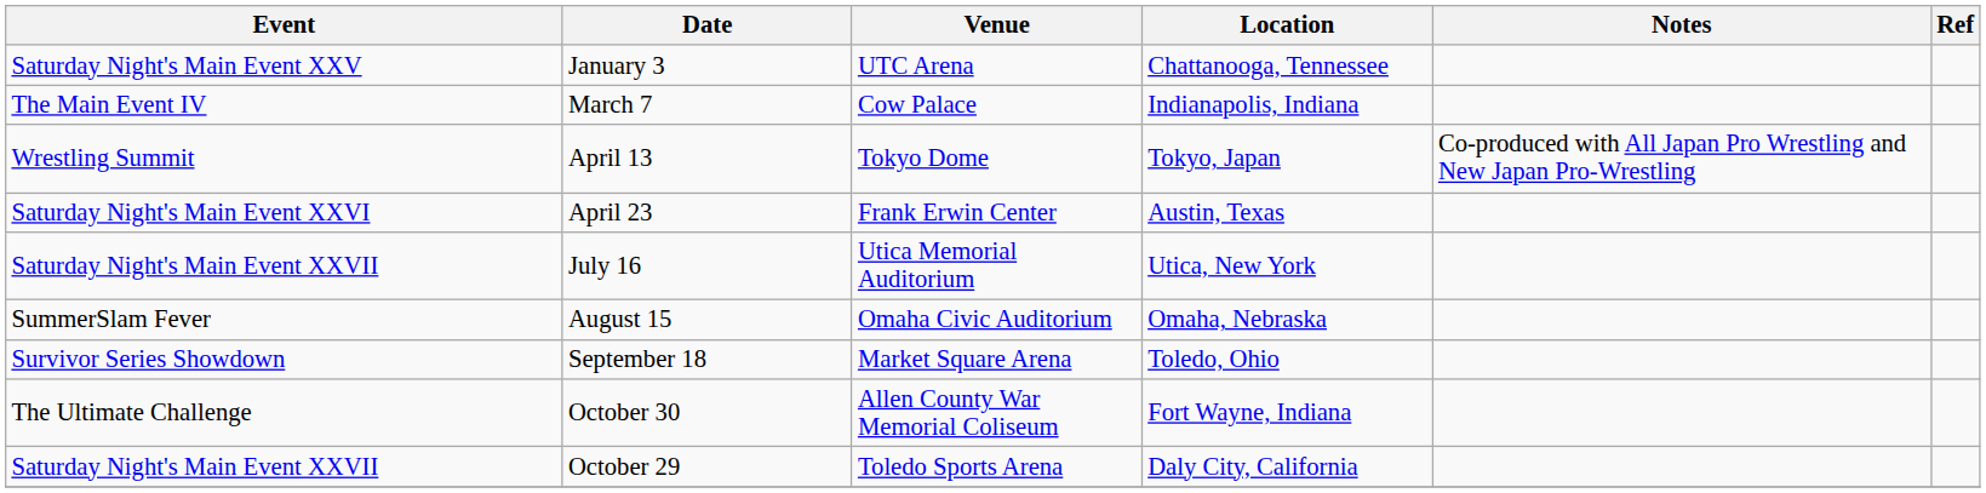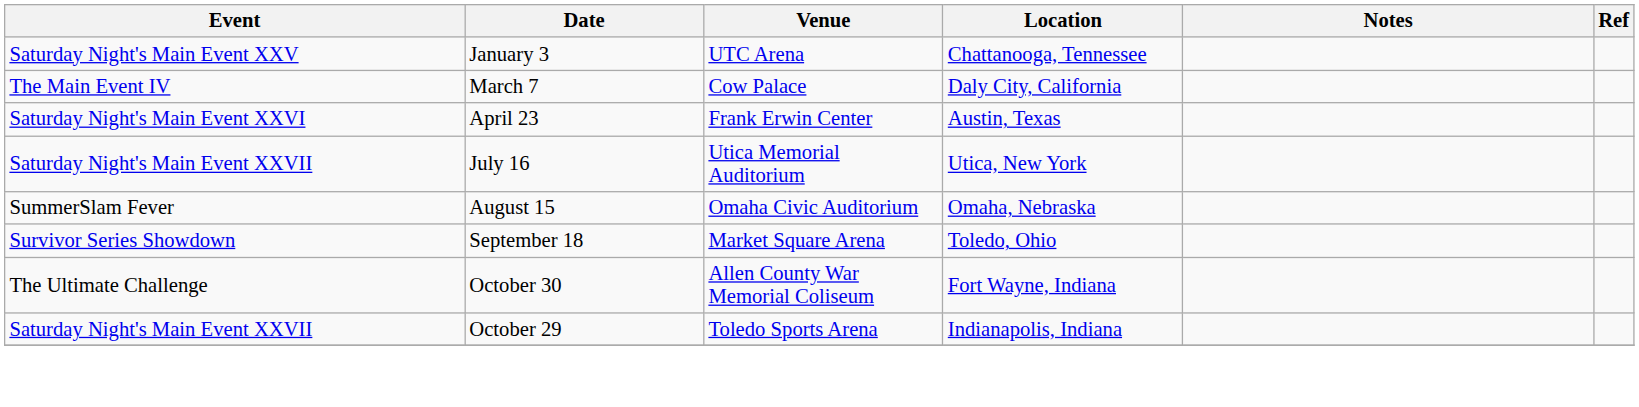 <table class="wikitable plainrowheaders sortable" style="width:100%;">
 <tr>
 <th style="width:29%;">Event</th>
 <th style="width:15%;">Date</th>
 <th style="width:15%;">Venue</th>
 <th style="width:15%;">Location</th>
 <th style="width:99%;">Notes</th>
 <th style="width:99%;">Ref</th>
 </tr>
 <tr>
 <td><a href='#'>Saturday Night's Main Event XXV</a></td>
 <td>January 3<br></td>
 <td><a href='#'>UTC Arena</a></td>
 <td><a href='#'>Chattanooga, Tennessee</a></td>
 <td></td>
 <td></td>
 </tr>
 <tr>
 <td><a href='#'>The Main Event IV</a></td>
 <td>March 7<br></td>
 <td><a href='#'>Cow Palace</a></td>
-<td><a href='#'>Indianapolis, Indiana</a></td>
-<td></td>
-</tr>
-<tr>
-<td><a href='#'>Wrestling Summit</a></td>
-<td>April 13</td>
-<td><a href='#'>Tokyo Dome</a></td>
-<td><a href='#'>Tokyo, Japan</a></td>
-<td>Co-produced with <a href='#'>All Japan Pro Wrestling</a> and <a href='#'>New Japan Pro-Wrestling</a></td>
+<td><a href='#'>Daly City, California</a></td>
 <td></td>
 </tr>
 <tr>
 <td><a href='#'>Saturday Night's Main Event XXVI</a></td>
 <td>April 23<br></td>
 <td><a href='#'>Frank Erwin Center</a></td>
 <td><a href='#'>Austin, Texas</a></td>
 <td></td>
 <td></td>
 </tr>
 <tr>
 <td><a href='#'>Saturday Night's Main Event XXVII</a></td>
 <td>July 16<br></td>
 <td><a href='#'>Utica Memorial Auditorium</a></td>
 <td><a href='#'>Utica, New York</a></td>
 <td></td>
 <td></td>
 </tr>
 <tr>
 <td>SummerSlam Fever</td>
 <td>August 15<br></td>
 <td><a href='#'>Omaha Civic Auditorium</a></td>
 <td><a href='#'>Omaha, Nebraska</a></td>
 <td></td>
 <td></td>
 </tr>
 <tr>
 <td><a href='#'>Survivor Series Showdown</a></td>
 <td>September 18<br></td>
 <td><a href='#'>Market Square Arena</a></td>
 <td><a href='#'>Toledo, Ohio</a></td>
 <td></td>
 <td></td>
 </tr>
 <tr>
 <td>The Ultimate Challenge</td>
 <td>October 30<br></td>
 <td><a href='#'>Allen County War Memorial Coliseum</a></td>
 <td><a href='#'>Fort Wayne, Indiana</a></td>
 <td></td>
 <td></td>
 </tr>
 <tr>
 <td><a href='#'>Saturday Night's Main Event XXVII</a></td>
 <td>October 29<br></td>
 <td><a href='#'>Toledo Sports Arena</a></td>
-<td><a href='#'>Daly City, California</a></td>
+<td><a href='#'>Indianapolis, Indiana</a></td>
 <td></td>
 <td></td>
 </tr>
 <tr>
 </tr>
 </table>
